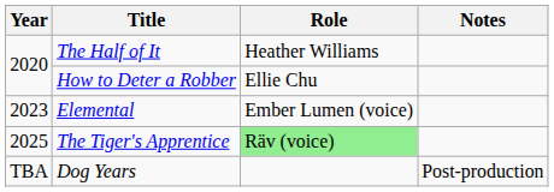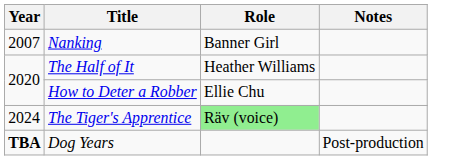 <table class="wikitable sortable">
 <tr>
 <th>Year</th>
 <th>Title</th>
 <th>Role</th>
 <th class="unsortable">Notes</th>
+</tr>
+<tr>
+<td>2007</td>
+<td><em><a href='#'>Nanking</a></em></td>
+<td>Banner Girl</td>
+<td></td>
 </tr>
 <tr>
 <td rowspan=2>2020</td>
 <td><em><a href='#'>The Half of It</a></em></td>
 <td>Heather Williams</td>
 <td></td>
 </tr>
 <tr>
 <td><em><a href='#'>How to Deter a Robber</a></em></td>
 <td>Ellie Chu</td>
 <td></td>
 </tr>
 <tr>
-<td>2023</td>
-<td><em><a href='#'>Elemental</a></em></td>
-<td>Ember Lumen (voice)</td>
-<td></td>
-</tr>
-<tr>
-<td>2025</td>
+<td>2024</td>
 <td><em><a href='#'>The Tiger's Apprentice</a></em></td>
 <td style="background: lightgreen;">Räv (voice)</td>
 <td></td>
 </tr>
 <tr>
-<td>TBA</td>
+<td><strong>TBA</strong></td>
 <td><em>Dog Years</em></td>
 <td></td>
 <td>Post-production</td>
 </tr>
 </table>
